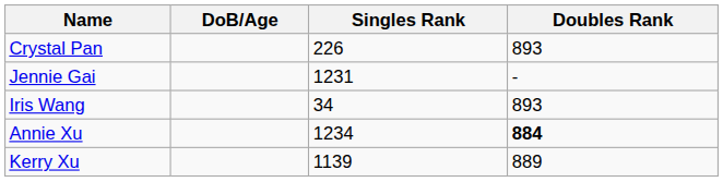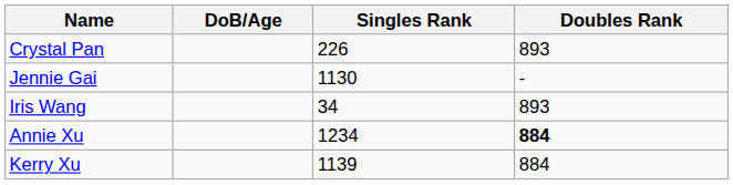 <table class="wikitable"  style="width:600px; font-size:95%;">
 <tr>
 <th align="left">Name</th>
 <th align="left">DoB/Age</th>
 <th align="left">Singles Rank</th>
 <th align="left">Doubles Rank</th>
 </tr>
 <tr>
 <td><a href='#'>Crystal Pan</a></td>
 <td></td>
 <td>226</td>
 <td>893</td>
 </tr>
 <tr>
 <td><a href='#'>Jennie Gai</a></td>
 <td></td>
-<td>1231</td>
+<td>1130</td>
 <td>-</td>
 </tr>
 <tr>
 <td><a href='#'>Iris Wang</a></td>
 <td></td>
 <td>34</td>
 <td>893</td>
 </tr>
 <tr>
 <td><a href='#'>Annie Xu</a></td>
 <td></td>
 <td>1234</td>
 <td><strong>884</strong></td>
 </tr>
 <tr>
 <td><a href='#'>Kerry Xu</a></td>
 <td></td>
 <td>1139</td>
-<td>889</td>
+<td>884</td>
 </tr>
 </table>
